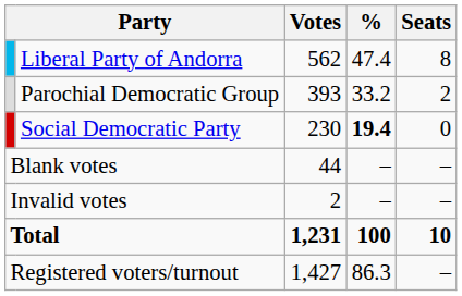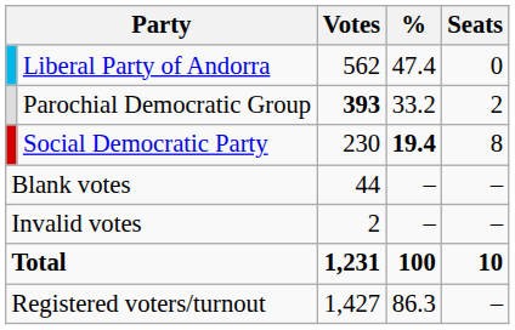 <table class=wikitable style=text-align:right>
 <tr>
 <th colspan=2>Party</th>
 <th>Votes</th>
 <th>%</th>
 <th>Seats</th>
 </tr>
 <tr>
 <td bgcolor="#00B7EB"></td>
 <td align=left><a href='#'>Liberal Party of Andorra</a></td>
 <td>562</td>
 <td>47.4</td>
-<td>8</td>
+<td>0</td>
 </tr>
 <tr>
 <td bgcolor="#DDDDDD"></td>
 <td align=left>Parochial Democratic Group</td>
-<td>393</td>
+<td><strong>393</strong></td>
 <td>33.2</td>
 <td>2</td>
 </tr>
 <tr>
 <td bgcolor="#d40000"></td>
 <td align=left><a href='#'>Social Democratic Party</a></td>
 <td>230</td>
 <td><strong>19.4</strong></td>
-<td>0</td>
+<td>8</td>
 </tr>
 <tr>
 <td colspan=2 align=left>Blank votes</td>
 <td>44</td>
 <td>–</td>
 <td>–</td>
 </tr>
 <tr>
 <td colspan=2 align=left>Invalid votes</td>
 <td>2</td>
 <td>–</td>
 <td>–</td>
 </tr>
 <tr style="font-weight:bold">
 <td colspan=2 align=left>Total</td>
 <td>1,231</td>
 <td>100</td>
 <td>10</td>
 </tr>
 <tr>
 <td colspan=2 align=left>Registered voters/turnout</td>
 <td>1,427</td>
 <td>86.3</td>
 <td>–</td>
 </tr>
 </table>
